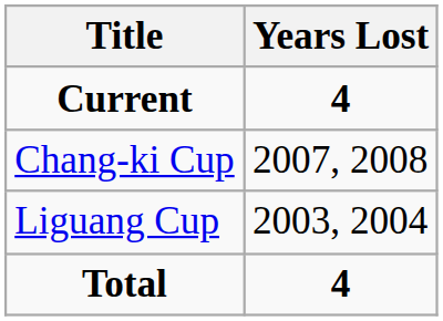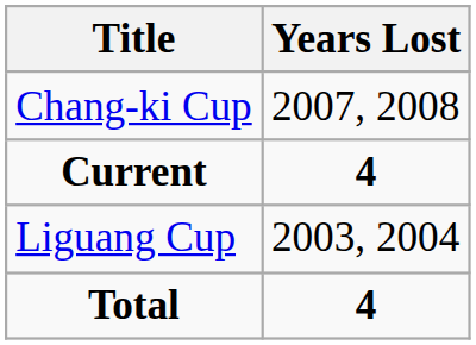 <table class="wikitable">
 <tr>
 <th>Title</th>
 <th>Years Lost</th>
 </tr>
 <tr>
+<td> <a href='#'>Chang-ki Cup</a></td>
+<td>2007, 2008</td>
+</tr>
+<tr>
 <td align="center"><strong>Current</strong></td>
 <td align="center"><strong>4</strong></td>
-</tr>
-<tr>
-<td> <a href='#'>Chang-ki Cup</a></td>
-<td>2007, 2008</td>
 </tr>
 <tr>
 <td> <a href='#'>Liguang Cup</a></td>
 <td>2003, 2004</td>
 </tr>
 <tr>
 <td align="center"><strong>Total</strong></td>
 <td align="center"><strong>4</strong></td>
 </tr>
 </table>
